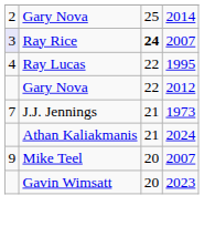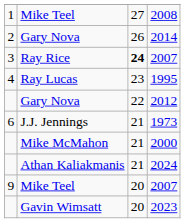 <table class="wikitable">
 <tr>
 </tr>
 <tr>
+<td>1</td>
+<td><a href='#'>Mike Teel</a></td>
+<td><abbr>27</abbr></td>
+<td><a href='#'>2008</a></td>
+</tr>
+<tr>
 <td>2</td>
 <td><a href='#'>Gary Nova</a></td>
-<td><abbr>25</abbr></td>
+<td><abbr>26</abbr></td>
 <td><a href='#'>2014</a></td>
 </tr>
 <tr>
-<td style="background: lavender;">3</td>
+<td>3</td>
 <td><a href='#'>Ray Rice</a></td>
 <td><strong><abbr>24</abbr></strong></td>
 <td><a href='#'>2007</a></td>
 </tr>
 <tr>
 <td>4</td>
 <td><a href='#'>Ray Lucas</a></td>
-<td><abbr>22</abbr></td>
+<td><abbr>23</abbr></td>
 <td><a href='#'>1995</a></td>
 </tr>
 <tr>
 <td></td>
 <td><a href='#'>Gary Nova</a></td>
 <td><abbr>22</abbr></td>
 <td><a href='#'>2012</a></td>
 </tr>
 <tr>
-<td>7</td>
+<td>6</td>
 <td>J.J. Jennings</td>
 <td><abbr>21</abbr></td>
 <td><a href='#'>1973</a></td>
+</tr>
+<tr>
+<td></td>
+<td><a href='#'>Mike McMahon</a></td>
+<td><abbr>21</abbr></td>
+<td><a href='#'>2000</a></td>
 </tr>
 <tr>
 <td></td>
 <td><a href='#'>Athan Kaliakmanis</a></td>
 <td><abbr>21</abbr></td>
 <td><a href='#'>2024</a></td>
 </tr>
 <tr>
 <td>9</td>
 <td><a href='#'>Mike Teel</a></td>
 <td><abbr>20</abbr></td>
 <td><a href='#'>2007</a></td>
 </tr>
 <tr>
 <td></td>
 <td><a href='#'>Gavin Wimsatt</a></td>
 <td><abbr>20</abbr></td>
 <td><a href='#'>2023</a></td>
 </tr>
 </table>
